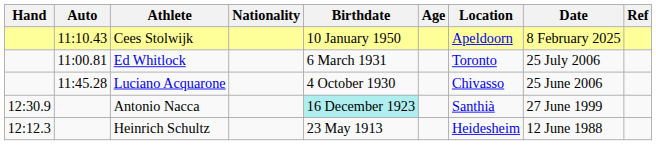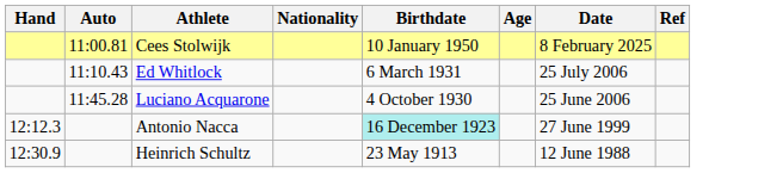 <table class="wikitable">
 <tr>
 <th>Hand</th>
 <th>Auto</th>
 <th>Athlete</th>
 <th>Nationality</th>
 <th>Birthdate</th>
 <th>Age</th>
-<th>Location</th>
 <th>Date</th>
 <th>Ref</th>
 </tr>
 <tr style="background:#ff9;">
 <td></td>
-<td>11:10.43</td>
+<td>11:00.81 </td>
 <td>Cees Stolwijk</td>
 <td></td>
 <td>10 January 1950</td>
 <td></td>
-<td><a href='#'>Apeldoorn</a></td>
 <td>8 February 2025</td>
 <td></td>
 </tr>
 <tr>
 <td></td>
-<td>11:00.81 </td>
+<td>11:10.43</td>
 <td><a href='#'>Ed Whitlock</a></td>
 <td></td>
 <td>6 March 1931</td>
 <td></td>
-<td><a href='#'>Toronto</a></td>
 <td>25 July 2006</td>
 <td></td>
 </tr>
 <tr>
 <td></td>
 <td>11:45.28</td>
 <td><a href='#'>Luciano Acquarone</a></td>
 <td></td>
 <td>4 October 1930</td>
 <td></td>
-<td><a href='#'>Chivasso</a></td>
 <td>25 June 2006</td>
+<td></td>
+</tr>
+<tr>
+<td>12:12.3</td>
+<td></td>
+<td>Antonio Nacca</td>
+<td></td>
+<td style="background: paleturquoise;">16 December 1923</td>
+<td></td>
+<td>27 June 1999</td>
 <td></td>
 </tr>
 <tr>
 <td>12:30.9</td>
 <td></td>
-<td>Antonio Nacca</td>
-<td></td>
-<td style="background: paleturquoise;">16 December 1923</td>
-<td></td>
-<td><a href='#'>Santhià</a></td>
-<td>27 June 1999</td>
-<td></td>
-</tr>
-<tr>
-<td>12:12.3</td>
-<td></td>
 <td>Heinrich Schultz</td>
 <td></td>
 <td>23 May 1913</td>
 <td></td>
-<td><a href='#'>Heidesheim</a></td>
 <td>12 June 1988</td>
 <td></td>
 </tr>
 </table>
